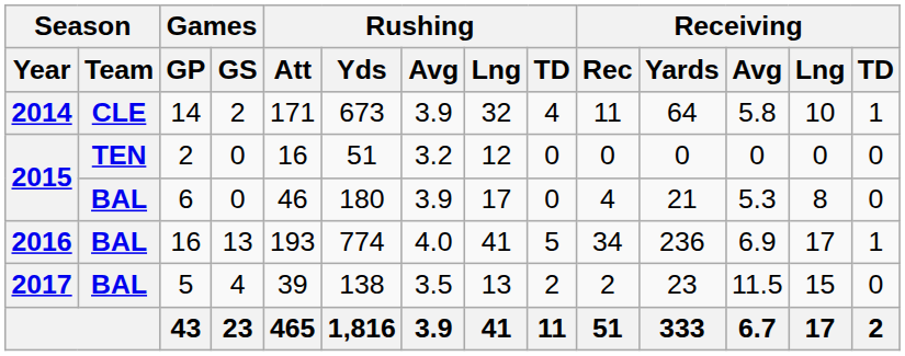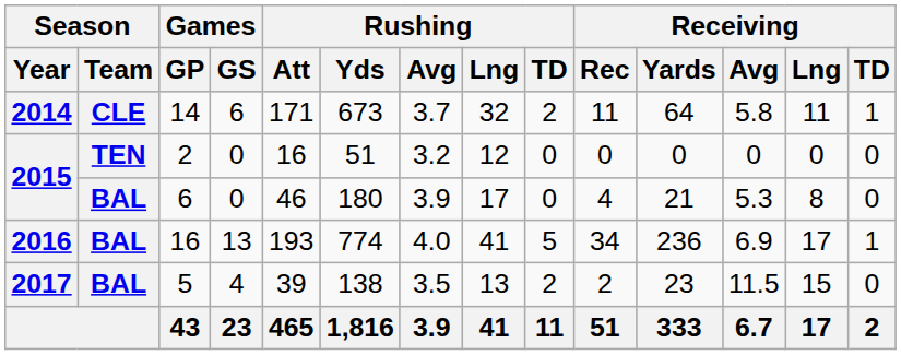 <table class="wikitable" style="text-align:center;">
 <tr>
 <th colspan="2">Season</th>
 <th colspan="2">Games</th>
 <th colspan="5">Rushing</th>
 <th colspan="5">Receiving</th>
 </tr>
 <tr>
 <th>Year</th>
 <th>Team</th>
 <th>GP</th>
 <th>GS</th>
 <th>Att</th>
 <th>Yds</th>
 <th>Avg</th>
 <th>Lng</th>
 <th>TD</th>
 <th>Rec</th>
 <th>Yards</th>
 <th>Avg</th>
 <th>Lng</th>
 <th>TD</th>
 </tr>
 <tr>
 <th><a href='#'>2014</a></th>
 <th><a href='#'>CLE</a></th>
 <td>14</td>
-<td>2</td>
+<td>6</td>
 <td>171</td>
 <td>673</td>
-<td>3.9</td>
+<td>3.7</td>
 <td>32</td>
-<td>4</td>
+<td>2</td>
 <td>11</td>
 <td>64</td>
 <td>5.8</td>
-<td>10</td>
+<td>11</td>
 <td>1</td>
 </tr>
 <tr>
 <th rowspan="2"><a href='#'>2015</a></th>
 <th><a href='#'>TEN</a></th>
 <td>2</td>
 <td>0</td>
 <td>16</td>
 <td>51</td>
 <td>3.2</td>
 <td>12</td>
 <td>0</td>
 <td>0</td>
 <td>0</td>
 <td>0</td>
 <td>0</td>
 <td>0</td>
 </tr>
 <tr>
 <th><a href='#'>BAL</a></th>
 <td>6</td>
 <td>0</td>
 <td>46</td>
 <td>180</td>
 <td>3.9</td>
 <td>17</td>
 <td>0</td>
 <td>4</td>
 <td>21</td>
 <td>5.3</td>
 <td>8</td>
 <td>0</td>
 </tr>
 <tr>
 <th><a href='#'>2016</a></th>
 <th><a href='#'>BAL</a></th>
 <td>16</td>
 <td>13</td>
 <td>193</td>
 <td>774</td>
 <td>4.0</td>
 <td>41</td>
 <td>5</td>
 <td>34</td>
 <td>236</td>
 <td>6.9</td>
 <td>17</td>
 <td>1</td>
 </tr>
 <tr>
 <th><a href='#'>2017</a></th>
 <th><a href='#'>BAL</a></th>
 <td>5</td>
 <td>4</td>
 <td>39</td>
 <td>138</td>
 <td>3.5</td>
 <td>13</td>
 <td>2</td>
 <td>2</td>
 <td>23</td>
 <td>11.5</td>
 <td>15</td>
 <td>0</td>
 </tr>
 <tr>
 <th colspan=2></th>
 <th>43</th>
 <th>23</th>
 <th>465</th>
 <th>1,816</th>
 <th>3.9</th>
 <th>41</th>
 <th>11</th>
 <th>51</th>
 <th>333</th>
 <th>6.7</th>
 <th>17</th>
 <th>2</th>
 </tr>
 </table>
